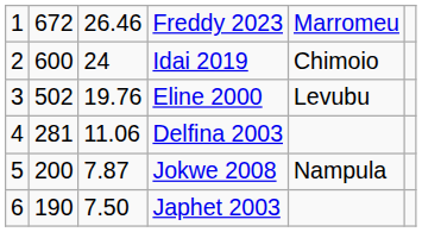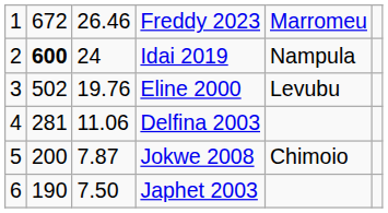 <table class="wikitable">
 <tr>
 <td>1</td>
 <td>672</td>
 <td>26.46</td>
 <td><a href='#'>Freddy 2023</a></td>
 <td><a href='#'>Marromeu</a></td>
 <td></td>
 </tr>
 <tr>
 <td>2</td>
-<td>600</td>
+<td><strong>600</strong></td>
 <td>24</td>
 <td><a href='#'>Idai 2019</a></td>
-<td>Chimoio</td>
+<td>Nampula</td>
 <td></td>
 </tr>
 <tr>
 <td>3</td>
 <td>502</td>
 <td>19.76</td>
 <td><a href='#'>Eline 2000</a></td>
 <td>Levubu</td>
 <td></td>
 </tr>
 <tr>
 <td>4</td>
 <td>281</td>
 <td>11.06</td>
 <td><a href='#'>Delfina 2003</a></td>
 <td></td>
 <td></td>
 </tr>
 <tr>
 <td>5</td>
 <td>200</td>
 <td>7.87</td>
 <td><a href='#'>Jokwe 2008</a></td>
-<td>Nampula</td>
+<td>Chimoio</td>
 <td></td>
 </tr>
 <tr>
 <td>6</td>
 <td>190</td>
 <td>7.50</td>
 <td><a href='#'>Japhet 2003</a></td>
 <td></td>
 <td></td>
 </tr>
 </table>
